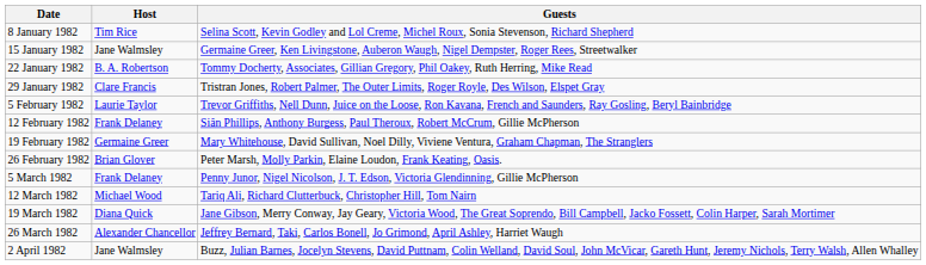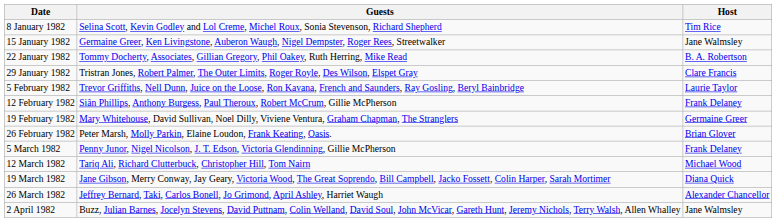 <table class="wikitable">
 <tr>
 <th>Date</th>
+<th>Guests</th>
 <th>Host</th>
-<th>Guests</th>
 </tr>
 <tr>
 <td>8 January 1982</td>
+<td><a href='#'>Selina Scott</a>, <a href='#'>Kevin Godley</a> and <a href='#'>Lol Creme</a>, <a href='#'>Michel Roux</a>, Sonia Stevenson, <a href='#'>Richard Shepherd</a></td>
 <td><a href='#'>Tim Rice</a></td>
-<td><a href='#'>Selina Scott</a>, <a href='#'>Kevin Godley</a> and <a href='#'>Lol Creme</a>, <a href='#'>Michel Roux</a>, Sonia Stevenson, <a href='#'>Richard Shepherd</a></td>
 </tr>
 <tr>
 <td>15 January 1982</td>
+<td><a href='#'>Germaine Greer</a>, <a href='#'>Ken Livingstone</a>, <a href='#'>Auberon Waugh</a>, <a href='#'>Nigel Dempster</a>, <a href='#'>Roger Rees</a>, Streetwalker</td>
 <td>Jane Walmsley</td>
-<td><a href='#'>Germaine Greer</a>, <a href='#'>Ken Livingstone</a>, <a href='#'>Auberon Waugh</a>, <a href='#'>Nigel Dempster</a>, <a href='#'>Roger Rees</a>, Streetwalker</td>
 </tr>
 <tr>
 <td>22 January 1982</td>
+<td><a href='#'>Tommy Docherty</a>, <a href='#'>Associates</a>, <a href='#'>Gillian Gregory</a>, <a href='#'>Phil Oakey</a>, Ruth Herring, <a href='#'>Mike Read</a></td>
 <td><a href='#'>B. A. Robertson</a></td>
-<td><a href='#'>Tommy Docherty</a>, <a href='#'>Associates</a>, <a href='#'>Gillian Gregory</a>, <a href='#'>Phil Oakey</a>, Ruth Herring, <a href='#'>Mike Read</a></td>
 </tr>
 <tr>
 <td>29 January 1982</td>
+<td>Tristran Jones, <a href='#'>Robert Palmer</a>, <a href='#'>The Outer Limits</a>, <a href='#'>Roger Royle</a>, <a href='#'>Des Wilson</a>, <a href='#'>Elspet Gray</a></td>
 <td><a href='#'>Clare Francis</a></td>
-<td>Tristran Jones, <a href='#'>Robert Palmer</a>, <a href='#'>The Outer Limits</a>, <a href='#'>Roger Royle</a>, <a href='#'>Des Wilson</a>, <a href='#'>Elspet Gray</a></td>
 </tr>
 <tr>
 <td>5 February 1982</td>
+<td><a href='#'>Trevor Griffiths</a>, <a href='#'>Nell Dunn</a>, <a href='#'>Juice on the Loose</a>, <a href='#'>Ron Kavana</a>, <a href='#'>French and Saunders</a>, <a href='#'>Ray Gosling</a>, <a href='#'>Beryl Bainbridge</a></td>
 <td><a href='#'>Laurie Taylor</a></td>
-<td><a href='#'>Trevor Griffiths</a>, <a href='#'>Nell Dunn</a>, <a href='#'>Juice on the Loose</a>, <a href='#'>Ron Kavana</a>, <a href='#'>French and Saunders</a>, <a href='#'>Ray Gosling</a>, <a href='#'>Beryl Bainbridge</a></td>
 </tr>
 <tr>
 <td>12 February 1982</td>
+<td><a href='#'>Siân Phillips</a>, <a href='#'>Anthony Burgess</a>, <a href='#'>Paul Theroux</a>, <a href='#'>Robert McCrum</a>, Gillie McPherson</td>
 <td><a href='#'>Frank Delaney</a></td>
-<td><a href='#'>Siân Phillips</a>, <a href='#'>Anthony Burgess</a>, <a href='#'>Paul Theroux</a>, <a href='#'>Robert McCrum</a>, Gillie McPherson</td>
 </tr>
 <tr>
 <td>19 February 1982</td>
+<td><a href='#'>Mary Whitehouse</a>, David Sullivan, Noel Dilly, Viviene Ventura, <a href='#'>Graham Chapman</a>, <a href='#'>The Stranglers</a></td>
 <td><a href='#'>Germaine Greer</a></td>
-<td><a href='#'>Mary Whitehouse</a>, David Sullivan, Noel Dilly, Viviene Ventura, <a href='#'>Graham Chapman</a>, <a href='#'>The Stranglers</a></td>
 </tr>
 <tr>
 <td>26 February 1982</td>
+<td>Peter Marsh, <a href='#'>Molly Parkin</a>, Elaine Loudon, <a href='#'>Frank Keating</a>, <a href='#'>Oasis</a>.</td>
 <td><a href='#'>Brian Glover</a></td>
-<td>Peter Marsh, <a href='#'>Molly Parkin</a>, Elaine Loudon, <a href='#'>Frank Keating</a>, <a href='#'>Oasis</a>.</td>
 </tr>
 <tr>
 <td>5 March 1982</td>
+<td><a href='#'>Penny Junor</a>, <a href='#'>Nigel Nicolson</a>, <a href='#'>J. T. Edson</a>, <a href='#'>Victoria Glendinning</a>, Gillie McPherson</td>
 <td><a href='#'>Frank Delaney</a></td>
-<td><a href='#'>Penny Junor</a>, <a href='#'>Nigel Nicolson</a>, <a href='#'>J. T. Edson</a>, <a href='#'>Victoria Glendinning</a>, Gillie McPherson</td>
 </tr>
 <tr>
 <td>12 March 1982</td>
+<td><a href='#'>Tariq Ali</a>, <a href='#'>Richard Clutterbuck</a>, <a href='#'>Christopher Hill</a>, <a href='#'>Tom Nairn</a></td>
 <td><a href='#'>Michael Wood</a></td>
-<td><a href='#'>Tariq Ali</a>, <a href='#'>Richard Clutterbuck</a>, <a href='#'>Christopher Hill</a>, <a href='#'>Tom Nairn</a></td>
 </tr>
 <tr>
 <td>19 March 1982</td>
+<td><a href='#'>Jane Gibson</a>, Merry Conway, Jay Geary, <a href='#'>Victoria Wood</a>, <a href='#'>The Great Soprendo</a>, <a href='#'>Bill Campbell</a>, <a href='#'>Jacko Fossett</a>, <a href='#'>Colin Harper</a>, <a href='#'>Sarah Mortimer</a></td>
 <td><a href='#'>Diana Quick</a></td>
-<td><a href='#'>Jane Gibson</a>, Merry Conway, Jay Geary, <a href='#'>Victoria Wood</a>, <a href='#'>The Great Soprendo</a>, <a href='#'>Bill Campbell</a>, <a href='#'>Jacko Fossett</a>, <a href='#'>Colin Harper</a>, <a href='#'>Sarah Mortimer</a></td>
 </tr>
 <tr>
 <td>26 March 1982</td>
+<td><a href='#'>Jeffrey Bernard</a>, <a href='#'>Taki</a>, <a href='#'>Carlos Bonell</a>, <a href='#'>Jo Grimond</a>, <a href='#'>April Ashley</a>, Harriet Waugh</td>
 <td><a href='#'>Alexander Chancellor</a></td>
-<td><a href='#'>Jeffrey Bernard</a>, <a href='#'>Taki</a>, <a href='#'>Carlos Bonell</a>, <a href='#'>Jo Grimond</a>, <a href='#'>April Ashley</a>, Harriet Waugh</td>
 </tr>
 <tr>
 <td>2 April 1982</td>
+<td>Buzz, <a href='#'>Julian Barnes</a>, <a href='#'>Jocelyn Stevens</a>, <a href='#'>David Puttnam</a>, <a href='#'>Colin Welland</a>, <a href='#'>David Soul</a>, <a href='#'>John McVicar</a>, <a href='#'>Gareth Hunt</a>, <a href='#'>Jeremy Nichols</a>, <a href='#'>Terry Walsh</a>, Allen Whalley</td>
 <td>Jane Walmsley</td>
-<td>Buzz, <a href='#'>Julian Barnes</a>, <a href='#'>Jocelyn Stevens</a>, <a href='#'>David Puttnam</a>, <a href='#'>Colin Welland</a>, <a href='#'>David Soul</a>, <a href='#'>John McVicar</a>, <a href='#'>Gareth Hunt</a>, <a href='#'>Jeremy Nichols</a>, <a href='#'>Terry Walsh</a>, Allen Whalley</td>
 </tr>
 </table>
